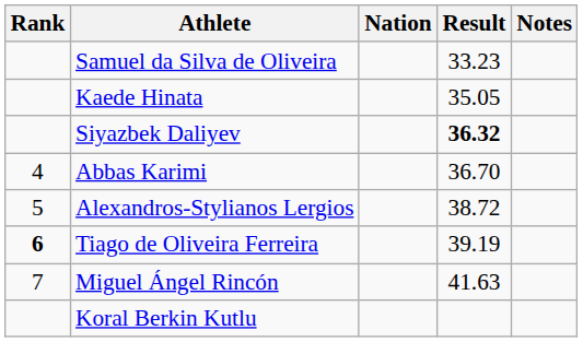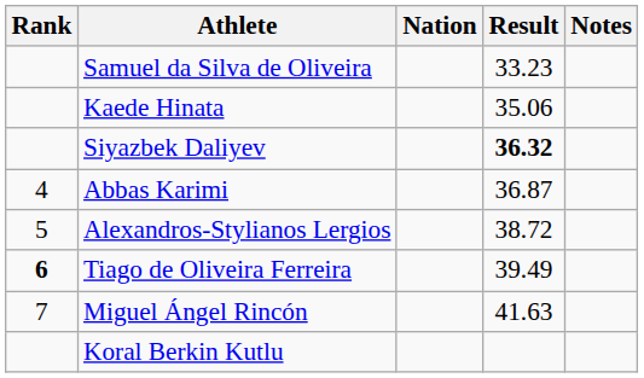 <table class="wikitable sortable" style="text-align:center">
 <tr>
 <th>Rank</th>
 <th>Athlete</th>
 <th>Nation</th>
 <th>Result</th>
 <th>Notes</th>
 </tr>
 <tr>
 <td></td>
 <td align=left><a href='#'>Samuel da Silva de Oliveira</a></td>
 <td align=left></td>
 <td>33.23</td>
 <td></td>
 </tr>
 <tr>
 <td></td>
 <td align=left><a href='#'>Kaede Hinata</a></td>
 <td align=left></td>
-<td>35.05</td>
+<td>35.06</td>
 <td></td>
 </tr>
 <tr>
 <td></td>
 <td align=left><a href='#'>Siyazbek Daliyev</a></td>
 <td align=left></td>
 <td><strong>36.32</strong></td>
 <td></td>
 </tr>
 <tr>
 <td>4</td>
 <td align=left><a href='#'>Abbas Karimi</a></td>
 <td align=left></td>
-<td>36.70</td>
+<td>36.87</td>
 <td></td>
 </tr>
 <tr>
 <td>5</td>
 <td align=left><a href='#'>Alexandros-Stylianos Lergios</a></td>
 <td align=left></td>
 <td>38.72</td>
 <td></td>
 </tr>
 <tr>
 <td><strong>6</strong></td>
 <td align=left><a href='#'>Tiago de Oliveira Ferreira</a></td>
 <td align=left></td>
-<td>39.19</td>
+<td>39.49</td>
 <td></td>
 </tr>
 <tr>
 <td>7</td>
 <td align=left><a href='#'>Miguel Ángel Rincón</a></td>
 <td align=left></td>
 <td>41.63</td>
 <td></td>
 </tr>
 <tr>
 <td></td>
 <td align=left><a href='#'>Koral Berkin Kutlu</a></td>
 <td align=left></td>
 <td data-sort-value=9:99.99></td>
 <td></td>
 </tr>
 </table>
